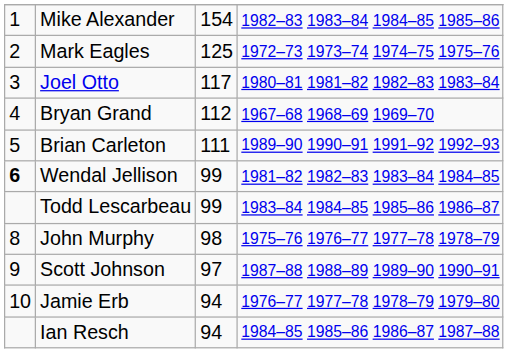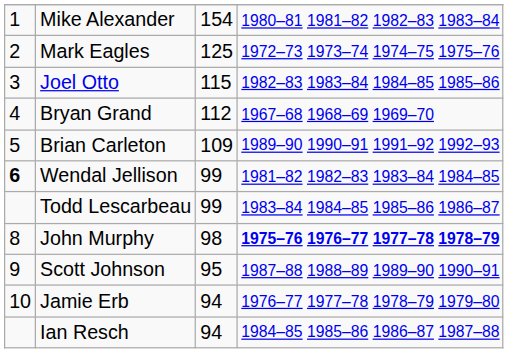 <table class="wikitable">
 <tr>
 </tr>
 <tr>
 <td>1</td>
 <td>Mike Alexander</td>
 <td>154</td>
-<td style="font-size:80%;"><a href='#'>1982–83</a> <a href='#'>1983–84</a> <a href='#'>1984–85</a> <a href='#'>1985–86</a></td>
+<td style="font-size:80%;"><a href='#'>1980–81</a> <a href='#'>1981–82</a> <a href='#'>1982–83</a> <a href='#'>1983–84</a></td>
 </tr>
 <tr>
 <td>2</td>
 <td>Mark Eagles</td>
 <td>125</td>
 <td style="font-size:80%;"><a href='#'>1972–73</a> <a href='#'>1973–74</a> <a href='#'>1974–75</a> <a href='#'>1975–76</a></td>
 </tr>
 <tr>
 <td>3</td>
 <td><a href='#'>Joel Otto</a></td>
-<td>117</td>
-<td style="font-size:80%;"><a href='#'>1980–81</a> <a href='#'>1981–82</a> <a href='#'>1982–83</a> <a href='#'>1983–84</a></td>
+<td>115</td>
+<td style="font-size:80%;"><a href='#'>1982–83</a> <a href='#'>1983–84</a> <a href='#'>1984–85</a> <a href='#'>1985–86</a></td>
 </tr>
 <tr>
 <td>4</td>
 <td>Bryan Grand</td>
 <td>112</td>
 <td style="font-size:80%;"><a href='#'>1967–68</a> <a href='#'>1968–69</a> <a href='#'>1969–70</a></td>
 </tr>
 <tr>
 <td>5</td>
 <td>Brian Carleton</td>
-<td>111</td>
+<td>109</td>
 <td style="font-size:80%;"><a href='#'>1989–90</a> <a href='#'>1990–91</a> <a href='#'>1991–92</a> <a href='#'>1992–93</a></td>
 </tr>
 <tr>
 <td><strong>6</strong></td>
 <td>Wendal Jellison</td>
 <td>99</td>
 <td style="font-size:80%;"><a href='#'>1981–82</a> <a href='#'>1982–83</a> <a href='#'>1983–84</a> <a href='#'>1984–85</a></td>
 </tr>
 <tr>
 <td></td>
 <td>Todd Lescarbeau</td>
 <td>99</td>
 <td style="font-size:80%;"><a href='#'>1983–84</a> <a href='#'>1984–85</a> <a href='#'>1985–86</a> <a href='#'>1986–87</a></td>
 </tr>
 <tr>
 <td>8</td>
 <td>John Murphy</td>
 <td>98</td>
-<td style="font-size:80%;"><a href='#'>1975–76</a> <a href='#'>1976–77</a> <a href='#'>1977–78</a> <a href='#'>1978–79</a></td>
+<td style="font-size:80%;"><strong><a href='#'>1975–76</a> <a href='#'>1976–77</a> <a href='#'>1977–78</a> <a href='#'>1978–79</a></strong></td>
 </tr>
 <tr>
 <td>9</td>
 <td>Scott Johnson</td>
-<td>97</td>
+<td>95</td>
 <td style="font-size:80%;"><a href='#'>1987–88</a> <a href='#'>1988–89</a> <a href='#'>1989–90</a> <a href='#'>1990–91</a></td>
 </tr>
 <tr>
 <td>10</td>
 <td>Jamie Erb</td>
 <td>94</td>
 <td style="font-size:80%;"><a href='#'>1976–77</a> <a href='#'>1977–78</a> <a href='#'>1978–79</a> <a href='#'>1979–80</a></td>
 </tr>
 <tr>
 <td></td>
 <td>Ian Resch</td>
 <td>94</td>
 <td style="font-size:80%;"><a href='#'>1984–85</a> <a href='#'>1985–86</a> <a href='#'>1986–87</a> <a href='#'>1987–88</a></td>
 </tr>
 </table>
